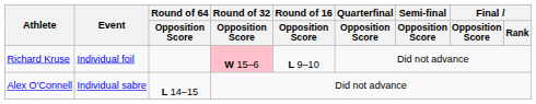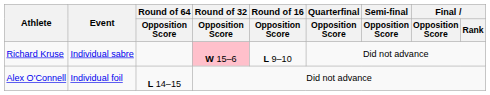 <table class="wikitable" style="font-size:90%">
 <tr>
 <th rowspan="2">Athlete</th>
 <th rowspan="2">Event</th>
 <th>Round of 64</th>
 <th>Round of 32</th>
 <th>Round of 16</th>
 <th>Quarterfinal</th>
 <th>Semi-final</th>
 <th colspan=2>Final / </th>
 </tr>
 <tr style="font-size:95%">
 <th>Opposition <br> Score</th>
 <th>Opposition <br> Score</th>
 <th>Opposition <br> Score</th>
 <th>Opposition <br> Score</th>
 <th>Opposition <br> Score</th>
 <th>Opposition <br> Score</th>
 <th>Rank</th>
 </tr>
 <tr align=center>
 <td align=left><a href='#'>Richard Kruse</a></td>
-<td align=left><a href='#'>Individual foil</a></td>
+<td align=left><a href='#'>Individual sabre</a></td>
 <td></td>
 <td style="background: pink;"><br><strong>W</strong> 15–6</td>
 <td><br><strong>L</strong> 9–10</td>
 <td colspan=4>Did not advance</td>
 </tr>
 <tr align=center>
 <td align=left><a href='#'>Alex O'Connell</a></td>
-<td align=left><a href='#'>Individual sabre</a></td>
+<td align=left><a href='#'>Individual foil</a></td>
 <td><br><strong>L</strong> 14–15</td>
 <td colspan=6>Did not advance</td>
 </tr>
 </table>
